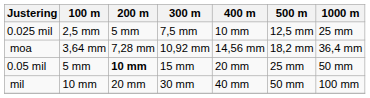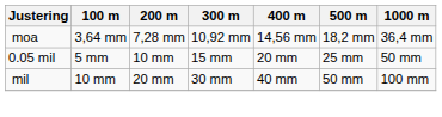 <table class="wikitable sortable" style="text-align: left;">
 <tr>
 <th>Justering</th>
 <th>100 m</th>
 <th>200 m</th>
 <th>300 m</th>
 <th>400 m</th>
 <th>500 m</th>
 <th>1000 m</th>
-</tr>
-<tr>
-<td>0.025 mil</td>
-<td>2,5 mm</td>
-<td>5 mm</td>
-<td>7,5 mm</td>
-<td>10 mm</td>
-<td>12,5 mm</td>
-<td>25 mm</td>
 </tr>
 <tr>
 <td> moa</td>
 <td>3,64 mm</td>
 <td>7,28 mm</td>
 <td>10,92 mm</td>
 <td>14,56 mm</td>
 <td>18,2 mm</td>
 <td>36,4 mm</td>
 </tr>
 <tr>
 <td>0.05 mil</td>
 <td>5 mm</td>
-<td><strong>10 mm</strong></td>
+<td>10 mm</td>
 <td>15 mm</td>
 <td>20 mm</td>
 <td>25 mm</td>
 <td>50 mm</td>
 </tr>
 <tr>
 <td> mil</td>
 <td>10 mm</td>
 <td>20 mm</td>
 <td>30 mm</td>
 <td>40 mm</td>
 <td>50 mm</td>
 <td>100 mm</td>
 </tr>
 <tr>
 </tr>
 </table>
